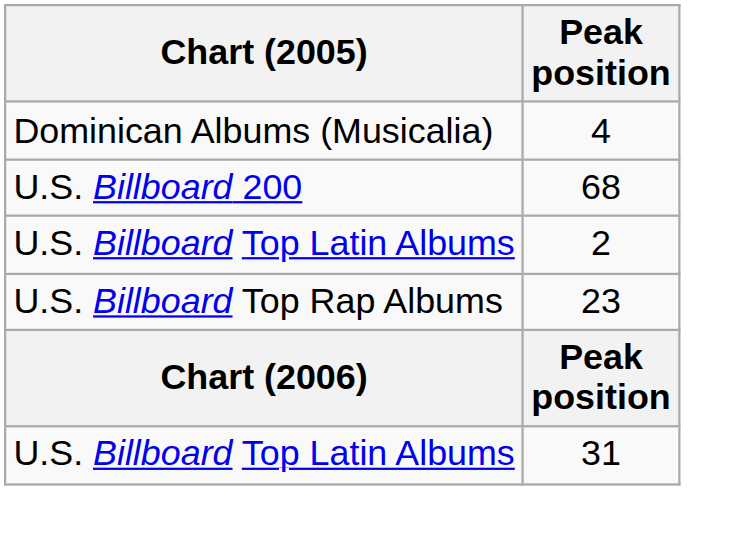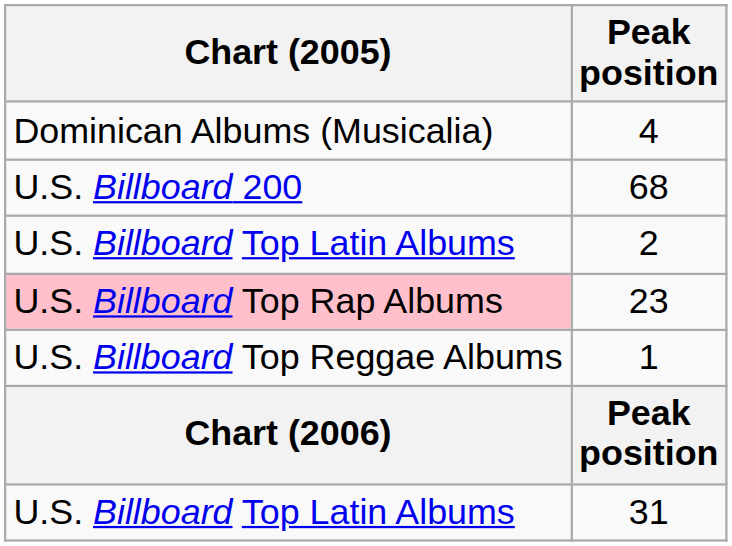 <table class="wikitable">
 <tr>
 <th align="left">Chart (2005)</th>
 <th align="left">Peak<br>position</th>
 </tr>
 <tr>
 <td>Dominican Albums (Musicalia)</td>
 <td align="center">4</td>
 </tr>
 <tr>
 <td align="left">U.S. <a href='#'><em>Billboard</em> 200</a></td>
 <td align="center">68</td>
 </tr>
 <tr>
 <td align="left">U.S. <em><a href='#'>Billboard</a></em> <a href='#'>Top Latin Albums</a></td>
 <td align="center">2</td>
 </tr>
 <tr>
-<td align="left">U.S. <em><a href='#'>Billboard</a></em> Top Rap Albums</td>
+<td align="left" style="background: pink;">U.S. <em><a href='#'>Billboard</a></em> Top Rap Albums</td>
 <td align="center">23</td>
+</tr>
+<tr>
+<td align="left">U.S. <em><a href='#'>Billboard</a></em> Top Reggae Albums</td>
+<td align="center">1</td>
 </tr>
 <tr>
 <th align="left">Chart (2006)</th>
 <th align="left">Peak<br>position</th>
 </tr>
 <tr>
 <td align="left">U.S. <em><a href='#'>Billboard</a></em> <a href='#'>Top Latin Albums</a></td>
 <td align="center">31</td>
 </tr>
 </table>
